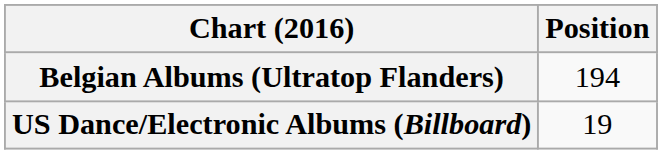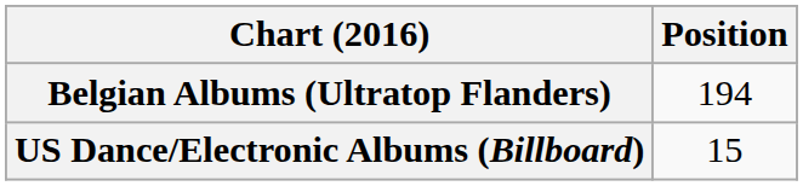 <table class="wikitable sortable plainrowheaders" style="text-align:center">
 <tr>
 <th scope="col">Chart (2016)</th>
 <th scope="col">Position</th>
 </tr>
 <tr>
 <th scope="row">Belgian Albums (Ultratop Flanders)</th>
 <td>194</td>
 </tr>
 <tr>
 <th scope="row">US Dance/Electronic Albums (<em>Billboard</em>)</th>
-<td>19</td>
+<td>15</td>
 </tr>
 </table>
